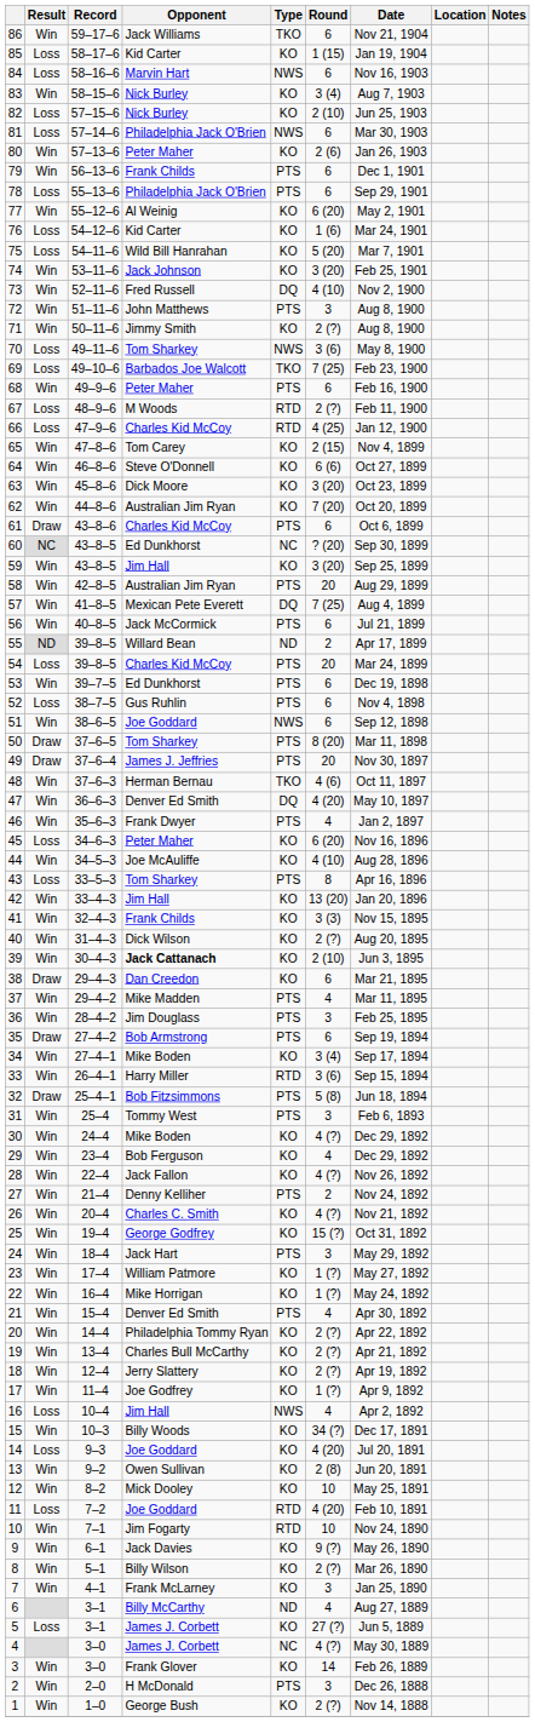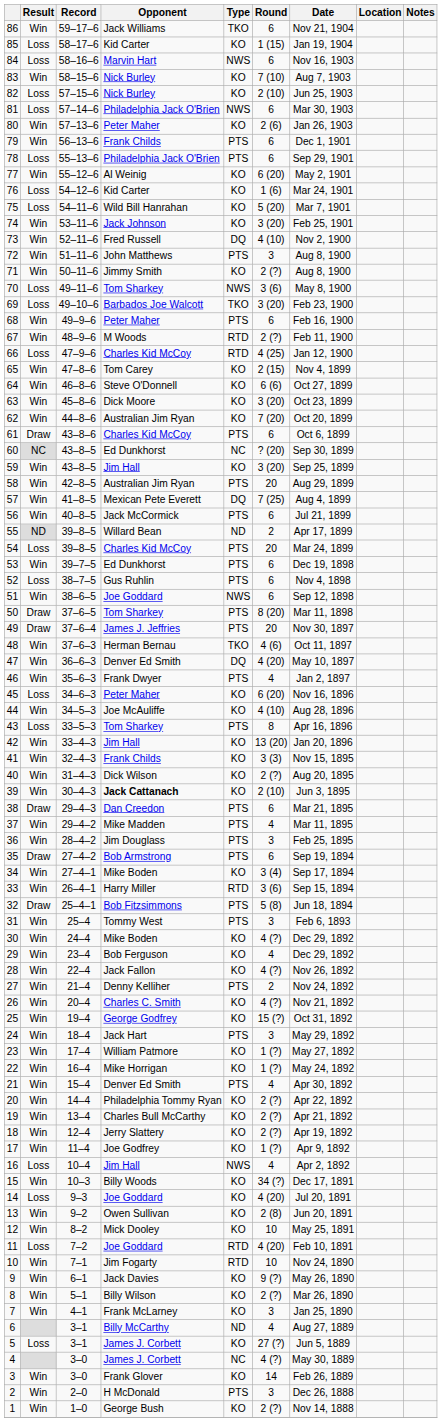 <table class="wikitable mw-collapsible" style="text-align:center">
 <tr>
 <th></th>
 <th>Result</th>
 <th>Record</th>
 <th>Opponent</th>
 <th>Type</th>
 <th>Round</th>
 <th>Date</th>
 <th>Location</th>
 <th>Notes</th>
 </tr>
 <tr>
 <td>86</td>
 <td>Win</td>
 <td>59–17–6 </td>
 <td align=left>Jack Williams</td>
 <td>TKO</td>
 <td>6</td>
 <td>Nov 21, 1904</td>
 <td style="text-align:left;"></td>
 <td></td>
 </tr>
 <tr>
 <td>85</td>
 <td>Loss</td>
 <td>58–17–6 </td>
 <td align=left>Kid Carter</td>
 <td>KO</td>
 <td>1 (15)</td>
 <td>Jan 19, 1904</td>
 <td style="text-align:left;"></td>
 <td></td>
 </tr>
 <tr>
 <td>84</td>
 <td>Loss</td>
 <td>58–16–6 </td>
 <td align=left><a href='#'>Marvin Hart</a></td>
 <td>NWS</td>
 <td>6</td>
 <td>Nov 16, 1903</td>
 <td style="text-align:left;"></td>
 <td></td>
 </tr>
 <tr>
 <td>83</td>
 <td>Win</td>
 <td>58–15–6 </td>
 <td align=left><a href='#'>Nick Burley</a></td>
 <td>KO</td>
-<td>3 (4)</td>
+<td>7 (10)</td>
 <td>Aug 7, 1903</td>
 <td style="text-align:left;"></td>
 <td></td>
 </tr>
 <tr>
 <td>82</td>
 <td>Loss</td>
 <td>57–15–6 </td>
 <td align=left><a href='#'>Nick Burley</a></td>
 <td>KO</td>
 <td>2 (10)</td>
 <td>Jun 25, 1903</td>
 <td style="text-align:left;"></td>
 <td></td>
 </tr>
 <tr>
 <td>81</td>
 <td>Loss</td>
 <td>57–14–6 </td>
 <td align=left><a href='#'>Philadelphia Jack O'Brien</a></td>
 <td>NWS</td>
 <td>6</td>
 <td>Mar 30, 1903</td>
 <td style="text-align:left;"></td>
 <td></td>
 </tr>
 <tr>
 <td>80</td>
 <td>Win</td>
 <td>57–13–6 </td>
 <td align=left><a href='#'>Peter Maher</a></td>
 <td>KO</td>
 <td>2 (6)</td>
 <td>Jan 26, 1903</td>
 <td style="text-align:left;"></td>
 <td></td>
 </tr>
 <tr>
 <td>79</td>
 <td>Win</td>
 <td>56–13–6 </td>
 <td align=left><a href='#'>Frank Childs</a></td>
 <td>PTS</td>
 <td>6</td>
 <td>Dec 1, 1901</td>
 <td style="text-align:left;"></td>
 <td></td>
 </tr>
 <tr>
 <td>78</td>
 <td>Loss</td>
 <td>55–13–6 </td>
 <td align=left><a href='#'>Philadelphia Jack O'Brien</a></td>
 <td>PTS</td>
 <td>6</td>
 <td>Sep 29, 1901</td>
 <td style="text-align:left;"></td>
 <td></td>
 </tr>
 <tr>
 <td>77</td>
 <td>Win</td>
 <td>55–12–6 </td>
 <td align=left>Al Weinig</td>
 <td>KO</td>
 <td>6 (20)</td>
 <td>May 2, 1901</td>
 <td style="text-align:left;"></td>
 <td></td>
 </tr>
 <tr>
 <td>76</td>
 <td>Loss</td>
 <td>54–12–6 </td>
 <td align=left>Kid Carter</td>
 <td>KO</td>
 <td>1 (6)</td>
 <td>Mar 24, 1901</td>
 <td style="text-align:left;"></td>
 <td style="text-align:left;"></td>
 </tr>
 <tr>
 <td>75</td>
 <td>Loss</td>
 <td>54–11–6 </td>
 <td align=left>Wild Bill Hanrahan</td>
 <td>KO</td>
 <td>5 (20)</td>
 <td>Mar 7, 1901</td>
 <td style="text-align:left;"></td>
 <td style="text-align:left;"></td>
 </tr>
 <tr>
 <td>74</td>
 <td>Win</td>
 <td>53–11–6 </td>
 <td align=left><a href='#'>Jack Johnson</a></td>
 <td>KO</td>
 <td>3 (20)</td>
 <td>Feb 25, 1901</td>
 <td style="text-align:left;"></td>
 <td></td>
 </tr>
 <tr>
 <td>73</td>
 <td>Win</td>
 <td>52–11–6 </td>
 <td align=left>Fred Russell</td>
 <td>DQ</td>
 <td>4 (10)</td>
 <td>Nov 2, 1900</td>
 <td style="text-align:left;"></td>
 <td></td>
 </tr>
 <tr>
 <td>72</td>
 <td>Win</td>
 <td>51–11–6 </td>
 <td align=left>John Matthews</td>
 <td>PTS</td>
 <td>3</td>
 <td>Aug 8, 1900</td>
 <td style="text-align:left;"></td>
 <td></td>
 </tr>
 <tr>
 <td>71</td>
 <td>Win</td>
 <td>50–11–6 </td>
 <td align=left>Jimmy Smith</td>
 <td>KO</td>
 <td>2 (?)</td>
 <td>Aug 8, 1900</td>
 <td style="text-align:left;"></td>
 <td></td>
 </tr>
 <tr>
 <td>70</td>
 <td>Loss</td>
 <td>49–11–6 </td>
 <td align=left><a href='#'>Tom Sharkey</a></td>
 <td>NWS</td>
 <td>3 (6)</td>
 <td>May 8, 1900</td>
 <td style="text-align:left;"></td>
 <td></td>
 </tr>
 <tr>
 <td>69</td>
 <td>Loss</td>
 <td>49–10–6 </td>
 <td align=left><a href='#'>Barbados Joe Walcott</a></td>
 <td>TKO</td>
-<td>7 (25)</td>
+<td>3 (20)</td>
 <td>Feb 23, 1900</td>
 <td style="text-align:left;"></td>
 <td></td>
 </tr>
 <tr>
 <td>68</td>
 <td>Win</td>
 <td>49–9–6 </td>
 <td align=left><a href='#'>Peter Maher</a></td>
 <td>PTS</td>
 <td>6</td>
 <td>Feb 16, 1900</td>
 <td style="text-align:left;"></td>
 <td></td>
 </tr>
 <tr>
 <td>67</td>
-<td>Loss</td>
+<td>Win</td>
 <td>48–9–6 </td>
 <td align=left>M Woods</td>
 <td>RTD</td>
 <td>2 (?)</td>
 <td>Feb 11, 1900</td>
 <td style="text-align:left;"></td>
 <td></td>
 </tr>
 <tr>
 <td>66</td>
 <td>Loss</td>
 <td>47–9–6 </td>
 <td align=left><a href='#'>Charles Kid McCoy</a></td>
 <td>RTD</td>
 <td>4 (25)</td>
 <td>Jan 12, 1900</td>
 <td style="text-align:left;"></td>
 <td></td>
 </tr>
 <tr>
 <td>65</td>
 <td>Win</td>
 <td>47–8–6 </td>
 <td align=left>Tom Carey</td>
 <td>KO</td>
 <td>2 (15)</td>
 <td>Nov 4, 1899</td>
 <td style="text-align:left;"></td>
 <td></td>
 </tr>
 <tr>
 <td>64</td>
 <td>Win</td>
 <td>46–8–6 </td>
 <td align=left>Steve O'Donnell</td>
 <td>KO</td>
 <td>6 (6)</td>
 <td>Oct 27, 1899</td>
 <td style="text-align:left;"></td>
 <td></td>
 </tr>
 <tr>
 <td>63</td>
 <td>Win</td>
 <td>45–8–6 </td>
 <td align=left>Dick Moore</td>
 <td>KO</td>
 <td>3 (20)</td>
 <td>Oct 23, 1899</td>
 <td style="text-align:left;"></td>
 <td></td>
 </tr>
 <tr>
 <td>62</td>
 <td>Win</td>
 <td>44–8–6 </td>
 <td align=left>Australian Jim Ryan</td>
 <td>KO</td>
 <td>7 (20)</td>
 <td>Oct 20, 1899</td>
 <td style="text-align:left;"></td>
 <td></td>
 </tr>
 <tr>
 <td>61</td>
 <td>Draw</td>
 <td>43–8–6 </td>
 <td align=left><a href='#'>Charles Kid McCoy</a></td>
 <td>PTS</td>
 <td>6</td>
 <td>Oct 6, 1899</td>
 <td style="text-align:left;"></td>
 <td></td>
 </tr>
 <tr>
 <td>60</td>
 <td style="background:#DDD">NC</td>
 <td>43–8–5 </td>
 <td align=left>Ed Dunkhorst</td>
 <td>NC</td>
 <td>? (20)</td>
 <td>Sep 30, 1899</td>
 <td style="text-align:left;"></td>
 <td style="text-align:left;"></td>
 </tr>
 <tr>
 <td>59</td>
 <td>Win</td>
 <td>43–8–5 </td>
 <td align=left><a href='#'>Jim Hall</a></td>
 <td>KO</td>
 <td>3 (20)</td>
 <td>Sep 25, 1899</td>
 <td style="text-align:left;"></td>
 <td style="text-align:left;"></td>
 </tr>
 <tr>
 <td>58</td>
 <td>Win</td>
 <td>42–8–5 </td>
 <td align=left>Australian Jim Ryan</td>
 <td>PTS</td>
 <td>20</td>
 <td>Aug 29, 1899</td>
 <td style="text-align:left;"></td>
 <td style="text-align:left;"></td>
 </tr>
 <tr>
 <td>57</td>
 <td>Win</td>
 <td>41–8–5 </td>
 <td align=left>Mexican Pete Everett</td>
 <td>DQ</td>
 <td>7 (25)</td>
 <td>Aug 4, 1899</td>
 <td style="text-align:left;"></td>
 <td></td>
 </tr>
 <tr>
 <td>56</td>
 <td>Win</td>
 <td>40–8–5 </td>
 <td align=left>Jack McCormick</td>
 <td>PTS</td>
 <td>6</td>
 <td>Jul 21, 1899</td>
 <td style="text-align:left;"></td>
 <td></td>
 </tr>
 <tr>
 <td>55</td>
 <td style="background:#DDD">ND</td>
 <td>39–8–5 </td>
 <td align=left>Willard Bean</td>
 <td>ND</td>
 <td>2</td>
 <td>Apr 17, 1899</td>
 <td style="text-align:left;"></td>
 <td></td>
 </tr>
 <tr>
 <td>54</td>
 <td>Loss</td>
 <td>39–8–5 </td>
 <td align=left><a href='#'>Charles Kid McCoy</a></td>
 <td>PTS</td>
 <td>20</td>
 <td>Mar 24, 1899</td>
 <td style="text-align:left;"></td>
 <td></td>
 </tr>
 <tr>
 <td>53</td>
 <td>Win</td>
 <td>39–7–5 </td>
 <td align=left>Ed Dunkhorst</td>
 <td>PTS</td>
 <td>6</td>
 <td>Dec 19, 1898</td>
 <td style="text-align:left;"></td>
 <td></td>
 </tr>
 <tr>
 <td>52</td>
 <td>Loss</td>
 <td>38–7–5 </td>
 <td align=left>Gus Ruhlin</td>
 <td>PTS</td>
 <td>6</td>
 <td>Nov 4, 1898</td>
 <td style="text-align:left;"></td>
 <td></td>
 </tr>
 <tr>
 <td>51</td>
 <td>Win</td>
 <td>38–6–5 </td>
 <td align=left><a href='#'>Joe Goddard</a></td>
 <td>NWS</td>
 <td>6</td>
 <td>Sep 12, 1898</td>
 <td style="text-align:left;"></td>
 <td></td>
 </tr>
 <tr>
 <td>50</td>
 <td>Draw</td>
 <td>37–6–5 </td>
 <td align=left><a href='#'>Tom Sharkey</a></td>
 <td>PTS</td>
 <td>8 (20)</td>
 <td>Mar 11, 1898</td>
 <td style="text-align:left;"></td>
 <td style="text-align:left;"></td>
 </tr>
 <tr>
 <td>49</td>
 <td>Draw</td>
 <td>37–6–4 </td>
 <td align=left><a href='#'>James J. Jeffries</a></td>
 <td>PTS</td>
 <td>20</td>
 <td>Nov 30, 1897</td>
 <td style="text-align:left;"></td>
 <td></td>
 </tr>
 <tr>
 <td>48</td>
 <td>Win</td>
 <td>37–6–3 </td>
 <td align=left>Herman Bernau</td>
 <td>TKO</td>
 <td>4 (6)</td>
 <td>Oct 11, 1897</td>
 <td style="text-align:left;"></td>
 <td></td>
 </tr>
 <tr>
 <td>47</td>
 <td>Win</td>
 <td>36–6–3 </td>
 <td align=left>Denver Ed Smith</td>
 <td>DQ</td>
 <td>4 (20)</td>
 <td>May 10, 1897</td>
 <td style="text-align:left;"></td>
 <td></td>
 </tr>
 <tr>
 <td>46</td>
 <td>Win</td>
 <td>35–6–3 </td>
 <td align=left>Frank Dwyer</td>
 <td>PTS</td>
 <td>4</td>
 <td>Jan 2, 1897</td>
 <td style="text-align:left;"></td>
 <td></td>
 </tr>
 <tr>
 <td>45</td>
 <td>Loss</td>
 <td>34–6–3 </td>
 <td align=left><a href='#'>Peter Maher</a></td>
 <td>KO</td>
 <td>6 (20)</td>
 <td>Nov 16, 1896</td>
 <td style="text-align:left;"></td>
 <td></td>
 </tr>
 <tr>
 <td>44</td>
 <td>Win</td>
 <td>34–5–3 </td>
 <td align=left>Joe McAuliffe</td>
 <td>KO</td>
 <td>4 (10)</td>
 <td>Aug 28, 1896</td>
 <td style="text-align:left;"></td>
 <td></td>
 </tr>
 <tr>
 <td>43</td>
 <td>Loss</td>
 <td>33–5–3 </td>
 <td align=left><a href='#'>Tom Sharkey</a></td>
 <td>PTS</td>
 <td>8</td>
 <td>Apr 16, 1896</td>
 <td style="text-align:left;"></td>
 <td></td>
 </tr>
 <tr>
 <td>42</td>
 <td>Win</td>
 <td>33–4–3 </td>
 <td align=left><a href='#'>Jim Hall</a></td>
 <td>KO</td>
 <td>13 (20)</td>
 <td>Jan 20, 1896</td>
 <td style="text-align:left;"></td>
 <td></td>
 </tr>
 <tr>
 <td>41</td>
 <td>Win</td>
 <td>32–4–3 </td>
 <td align=left><a href='#'>Frank Childs</a></td>
 <td>KO</td>
 <td>3 (3)</td>
 <td>Nov 15, 1895</td>
 <td style="text-align:left;"></td>
 <td></td>
 </tr>
 <tr>
 <td>40</td>
 <td>Win</td>
 <td>31–4–3 </td>
 <td align=left>Dick Wilson</td>
 <td>KO</td>
 <td>2 (?)</td>
 <td>Aug 20, 1895</td>
 <td style="text-align:left;"></td>
 <td></td>
 </tr>
 <tr>
 <td>39</td>
 <td>Win</td>
 <td>30–4–3 </td>
 <td align=left><strong>Jack Cattanach</strong></td>
 <td>KO</td>
 <td>2 (10)</td>
 <td>Jun 3, 1895</td>
 <td style="text-align:left;"></td>
 <td></td>
 </tr>
 <tr>
 <td>38</td>
 <td>Draw</td>
 <td>29–4–3 </td>
 <td align=left><a href='#'>Dan Creedon</a></td>
-<td>KO</td>
+<td>PTS</td>
 <td>6</td>
 <td>Mar 21, 1895</td>
 <td style="text-align:left;"></td>
 <td style="text-align:left;"></td>
 </tr>
 <tr>
 <td>37</td>
 <td>Win</td>
 <td>29–4–2 </td>
 <td align=left>Mike Madden</td>
 <td>PTS</td>
 <td>4</td>
 <td>Mar 11, 1895</td>
 <td style="text-align:left;"></td>
 <td></td>
 </tr>
 <tr>
 <td>36</td>
 <td>Win</td>
 <td>28–4–2 </td>
 <td align=left>Jim Douglass</td>
 <td>PTS</td>
 <td>3</td>
 <td>Feb 25, 1895</td>
 <td style="text-align:left;"></td>
 <td></td>
 </tr>
 <tr>
 <td>35</td>
 <td>Draw</td>
 <td>27–4–2 </td>
 <td align=left><a href='#'>Bob Armstrong</a></td>
 <td>PTS</td>
 <td>6</td>
 <td>Sep 19, 1894</td>
 <td style="text-align:left;"></td>
 <td></td>
 </tr>
 <tr>
 <td>34</td>
 <td>Win</td>
 <td>27–4–1 </td>
 <td align=left>Mike Boden</td>
 <td>KO</td>
 <td>3 (4)</td>
 <td>Sep 17, 1894</td>
 <td style="text-align:left;"></td>
 <td></td>
 </tr>
 <tr>
 <td>33</td>
 <td>Win</td>
 <td>26–4–1 </td>
 <td align=left>Harry Miller</td>
 <td>RTD</td>
 <td>3 (6)</td>
 <td>Sep 15, 1894</td>
 <td style="text-align:left;"></td>
 <td></td>
 </tr>
 <tr>
 <td>32</td>
 <td>Draw</td>
 <td>25–4–1 </td>
 <td align=left><a href='#'>Bob Fitzsimmons</a></td>
 <td>PTS</td>
 <td>5 (8)</td>
 <td>Jun 18, 1894</td>
 <td style="text-align:left;"></td>
 <td style="text-align:left;"></td>
 </tr>
 <tr>
 <td>31</td>
 <td>Win</td>
 <td>25–4 </td>
 <td align=left>Tommy West</td>
 <td>PTS</td>
 <td>3</td>
 <td>Feb 6, 1893</td>
 <td style="text-align:left;"></td>
 <td></td>
 </tr>
 <tr>
 <td>30</td>
 <td>Win</td>
 <td>24–4 </td>
 <td align=left>Mike Boden</td>
 <td>KO</td>
 <td>4 (?)</td>
 <td>Dec 29, 1892</td>
 <td style="text-align:left;"></td>
 <td></td>
 </tr>
 <tr>
 <td>29</td>
 <td>Win</td>
 <td>23–4 </td>
 <td align=left>Bob Ferguson</td>
 <td>KO</td>
 <td>4</td>
 <td>Dec 29, 1892</td>
 <td style="text-align:left;"></td>
 <td></td>
 </tr>
 <tr>
 <td>28</td>
 <td>Win</td>
 <td>22–4 </td>
 <td align=left>Jack Fallon</td>
 <td>KO</td>
 <td>4 (?)</td>
 <td>Nov 26, 1892</td>
 <td style="text-align:left;"></td>
 <td></td>
 </tr>
 <tr>
 <td>27</td>
 <td>Win</td>
 <td>21–4 </td>
 <td align=left>Denny Kelliher</td>
 <td>PTS</td>
 <td>2</td>
 <td>Nov 24, 1892</td>
 <td style="text-align:left;"></td>
 <td></td>
 </tr>
 <tr>
 <td>26</td>
 <td>Win</td>
 <td>20–4 </td>
 <td align=left><a href='#'>Charles C. Smith</a></td>
 <td>KO</td>
 <td>4 (?)</td>
 <td>Nov 21, 1892</td>
 <td style="text-align:left;"></td>
 <td></td>
 </tr>
 <tr>
 <td>25</td>
 <td>Win</td>
 <td>19–4 </td>
 <td align=left><a href='#'>George Godfrey</a></td>
 <td>KO</td>
 <td>15 (?)</td>
 <td>Oct 31, 1892</td>
 <td style="text-align:left;"></td>
 <td></td>
 </tr>
 <tr>
 <td>24</td>
 <td>Win</td>
 <td>18–4 </td>
 <td align=left>Jack Hart</td>
 <td>PTS</td>
 <td>3</td>
 <td>May 29, 1892</td>
 <td style="text-align:left;"></td>
 <td></td>
 </tr>
 <tr>
 <td>23</td>
 <td>Win</td>
 <td>17–4 </td>
 <td align=left>William Patmore</td>
 <td>KO</td>
 <td>1 (?)</td>
 <td>May 27, 1892</td>
 <td style="text-align:left;"></td>
 <td></td>
 </tr>
 <tr>
 <td>22</td>
 <td>Win</td>
 <td>16–4 </td>
 <td align=left>Mike Horrigan</td>
 <td>KO</td>
 <td>1 (?)</td>
 <td>May 24, 1892</td>
 <td style="text-align:left;"></td>
 <td></td>
 </tr>
 <tr>
 <td>21</td>
 <td>Win</td>
 <td>15–4 </td>
 <td align=left>Denver Ed Smith</td>
 <td>PTS</td>
 <td>4</td>
 <td>Apr 30, 1892</td>
 <td style="text-align:left;"></td>
 <td></td>
 </tr>
 <tr>
 <td>20</td>
 <td>Win</td>
 <td>14–4 </td>
 <td align=left>Philadelphia Tommy Ryan</td>
 <td>KO</td>
 <td>2 (?)</td>
 <td>Apr 22, 1892</td>
 <td style="text-align:left;"></td>
 <td style="text-align:left;"></td>
 </tr>
 <tr>
 <td>19</td>
 <td>Win</td>
 <td>13–4 </td>
 <td align=left>Charles Bull McCarthy</td>
 <td>KO</td>
 <td>2 (?)</td>
 <td>Apr 21, 1892</td>
 <td style="text-align:left;"></td>
 <td></td>
 </tr>
 <tr>
 <td>18</td>
 <td>Win</td>
 <td>12–4 </td>
 <td align=left>Jerry Slattery</td>
 <td>KO</td>
 <td>2 (?)</td>
 <td>Apr 19, 1892</td>
 <td style="text-align:left;"></td>
 <td></td>
 </tr>
 <tr>
 <td>17</td>
 <td>Win</td>
 <td>11–4 </td>
 <td align=left>Joe Godfrey</td>
 <td>KO</td>
 <td>1 (?)</td>
 <td>Apr 9, 1892</td>
 <td style="text-align:left;"></td>
 <td></td>
 </tr>
 <tr>
 <td>16</td>
 <td>Loss</td>
 <td>10–4 </td>
 <td align=left><a href='#'>Jim Hall</a></td>
 <td>NWS</td>
 <td>4</td>
 <td>Apr 2, 1892</td>
 <td style="text-align:left;"></td>
 <td></td>
 </tr>
 <tr>
 <td>15</td>
 <td>Win</td>
 <td>10–3 </td>
 <td align=left>Billy Woods</td>
 <td>KO</td>
 <td>34 (?)</td>
 <td>Dec 17, 1891</td>
 <td style="text-align:left;"></td>
 <td></td>
 </tr>
 <tr>
 <td>14</td>
 <td>Loss</td>
 <td>9–3 </td>
 <td align=left><a href='#'>Joe Goddard</a></td>
 <td>KO</td>
 <td>4 (20)</td>
 <td>Jul 20, 1891</td>
 <td style="text-align:left;"></td>
 <td style="text-align:left;"></td>
 </tr>
 <tr>
 <td>13</td>
 <td>Win</td>
 <td>9–2 </td>
 <td align=left>Owen Sullivan</td>
 <td>KO</td>
 <td>2 (8)</td>
 <td>Jun 20, 1891</td>
 <td style="text-align:left;"></td>
 <td></td>
 </tr>
 <tr>
 <td>12</td>
 <td>Win</td>
 <td>8–2 </td>
 <td align=left>Mick Dooley</td>
 <td>KO</td>
 <td>10</td>
 <td>May 25, 1891</td>
 <td style="text-align:left;"></td>
 <td style="text-align:left;"></td>
 </tr>
 <tr>
 <td>11</td>
 <td>Loss</td>
 <td>7–2 </td>
 <td align=left><a href='#'>Joe Goddard</a></td>
 <td>RTD</td>
 <td>4 (20)</td>
 <td>Feb 10, 1891</td>
 <td style="text-align:left;"></td>
 <td style="text-align:left;"></td>
 </tr>
 <tr>
 <td>10</td>
 <td>Win</td>
 <td>7–1 </td>
 <td align=left>Jim Fogarty</td>
 <td>RTD</td>
 <td>10</td>
 <td>Nov 24, 1890</td>
 <td style="text-align:left;"></td>
 <td style="text-align:left;"></td>
 </tr>
 <tr>
 <td>9</td>
 <td>Win</td>
 <td>6–1 </td>
 <td align=left>Jack Davies</td>
 <td>KO</td>
 <td>9 (?)</td>
 <td>May 26, 1890</td>
 <td style="text-align:left;"></td>
 <td></td>
 </tr>
 <tr>
 <td>8</td>
 <td>Win</td>
 <td>5–1 </td>
 <td align=left>Billy Wilson</td>
 <td>KO</td>
 <td>2 (?)</td>
 <td>Mar 26, 1890</td>
 <td style="text-align:left;"></td>
 <td></td>
 </tr>
 <tr>
 <td>7</td>
 <td>Win</td>
 <td>4–1 </td>
 <td align=left>Frank McLarney</td>
 <td>KO</td>
 <td>3</td>
 <td>Jan 25, 1890</td>
 <td style="text-align:left;"></td>
 <td></td>
 </tr>
 <tr>
 <td>6</td>
 <td style="background:#DDD"></td>
 <td>3–1 </td>
 <td align=left><a href='#'>Billy McCarthy</a></td>
 <td>ND</td>
 <td>4</td>
 <td>Aug 27, 1889</td>
 <td style="text-align:left;"></td>
 <td></td>
 </tr>
 <tr>
 <td>5</td>
 <td>Loss</td>
 <td>3–1 </td>
 <td align=left><a href='#'>James J. Corbett</a></td>
 <td>KO</td>
 <td>27 (?)</td>
 <td>Jun 5, 1889</td>
 <td style="text-align:left;"></td>
 <td></td>
 </tr>
 <tr>
 <td>4</td>
 <td style="background:#DDD"></td>
 <td>3–0 </td>
 <td align=left><a href='#'>James J. Corbett</a></td>
 <td>NC</td>
 <td>4 (?)</td>
 <td>May 30, 1889</td>
 <td style="text-align:left;"></td>
 <td style="text-align:left;"></td>
 </tr>
 <tr>
 <td>3</td>
 <td>Win</td>
 <td>3–0</td>
 <td align=left>Frank Glover</td>
 <td>KO</td>
 <td>14</td>
 <td>Feb 26, 1889</td>
 <td style="text-align:left;"></td>
 <td style="text-align:left;"></td>
 </tr>
 <tr>
 <td>2</td>
 <td>Win</td>
 <td>2–0</td>
 <td align=left>H McDonald</td>
 <td>PTS</td>
 <td>3</td>
 <td>Dec 26, 1888</td>
 <td style="text-align:left;"></td>
 <td></td>
 </tr>
 <tr>
 <td>1</td>
 <td>Win</td>
 <td>1–0</td>
 <td align=left>George Bush</td>
 <td>KO</td>
 <td>2 (?)</td>
 <td>Nov 14, 1888</td>
 <td style="text-align:left;"></td>
 <td></td>
 </tr>
 <tr>
 </tr>
 </table>
